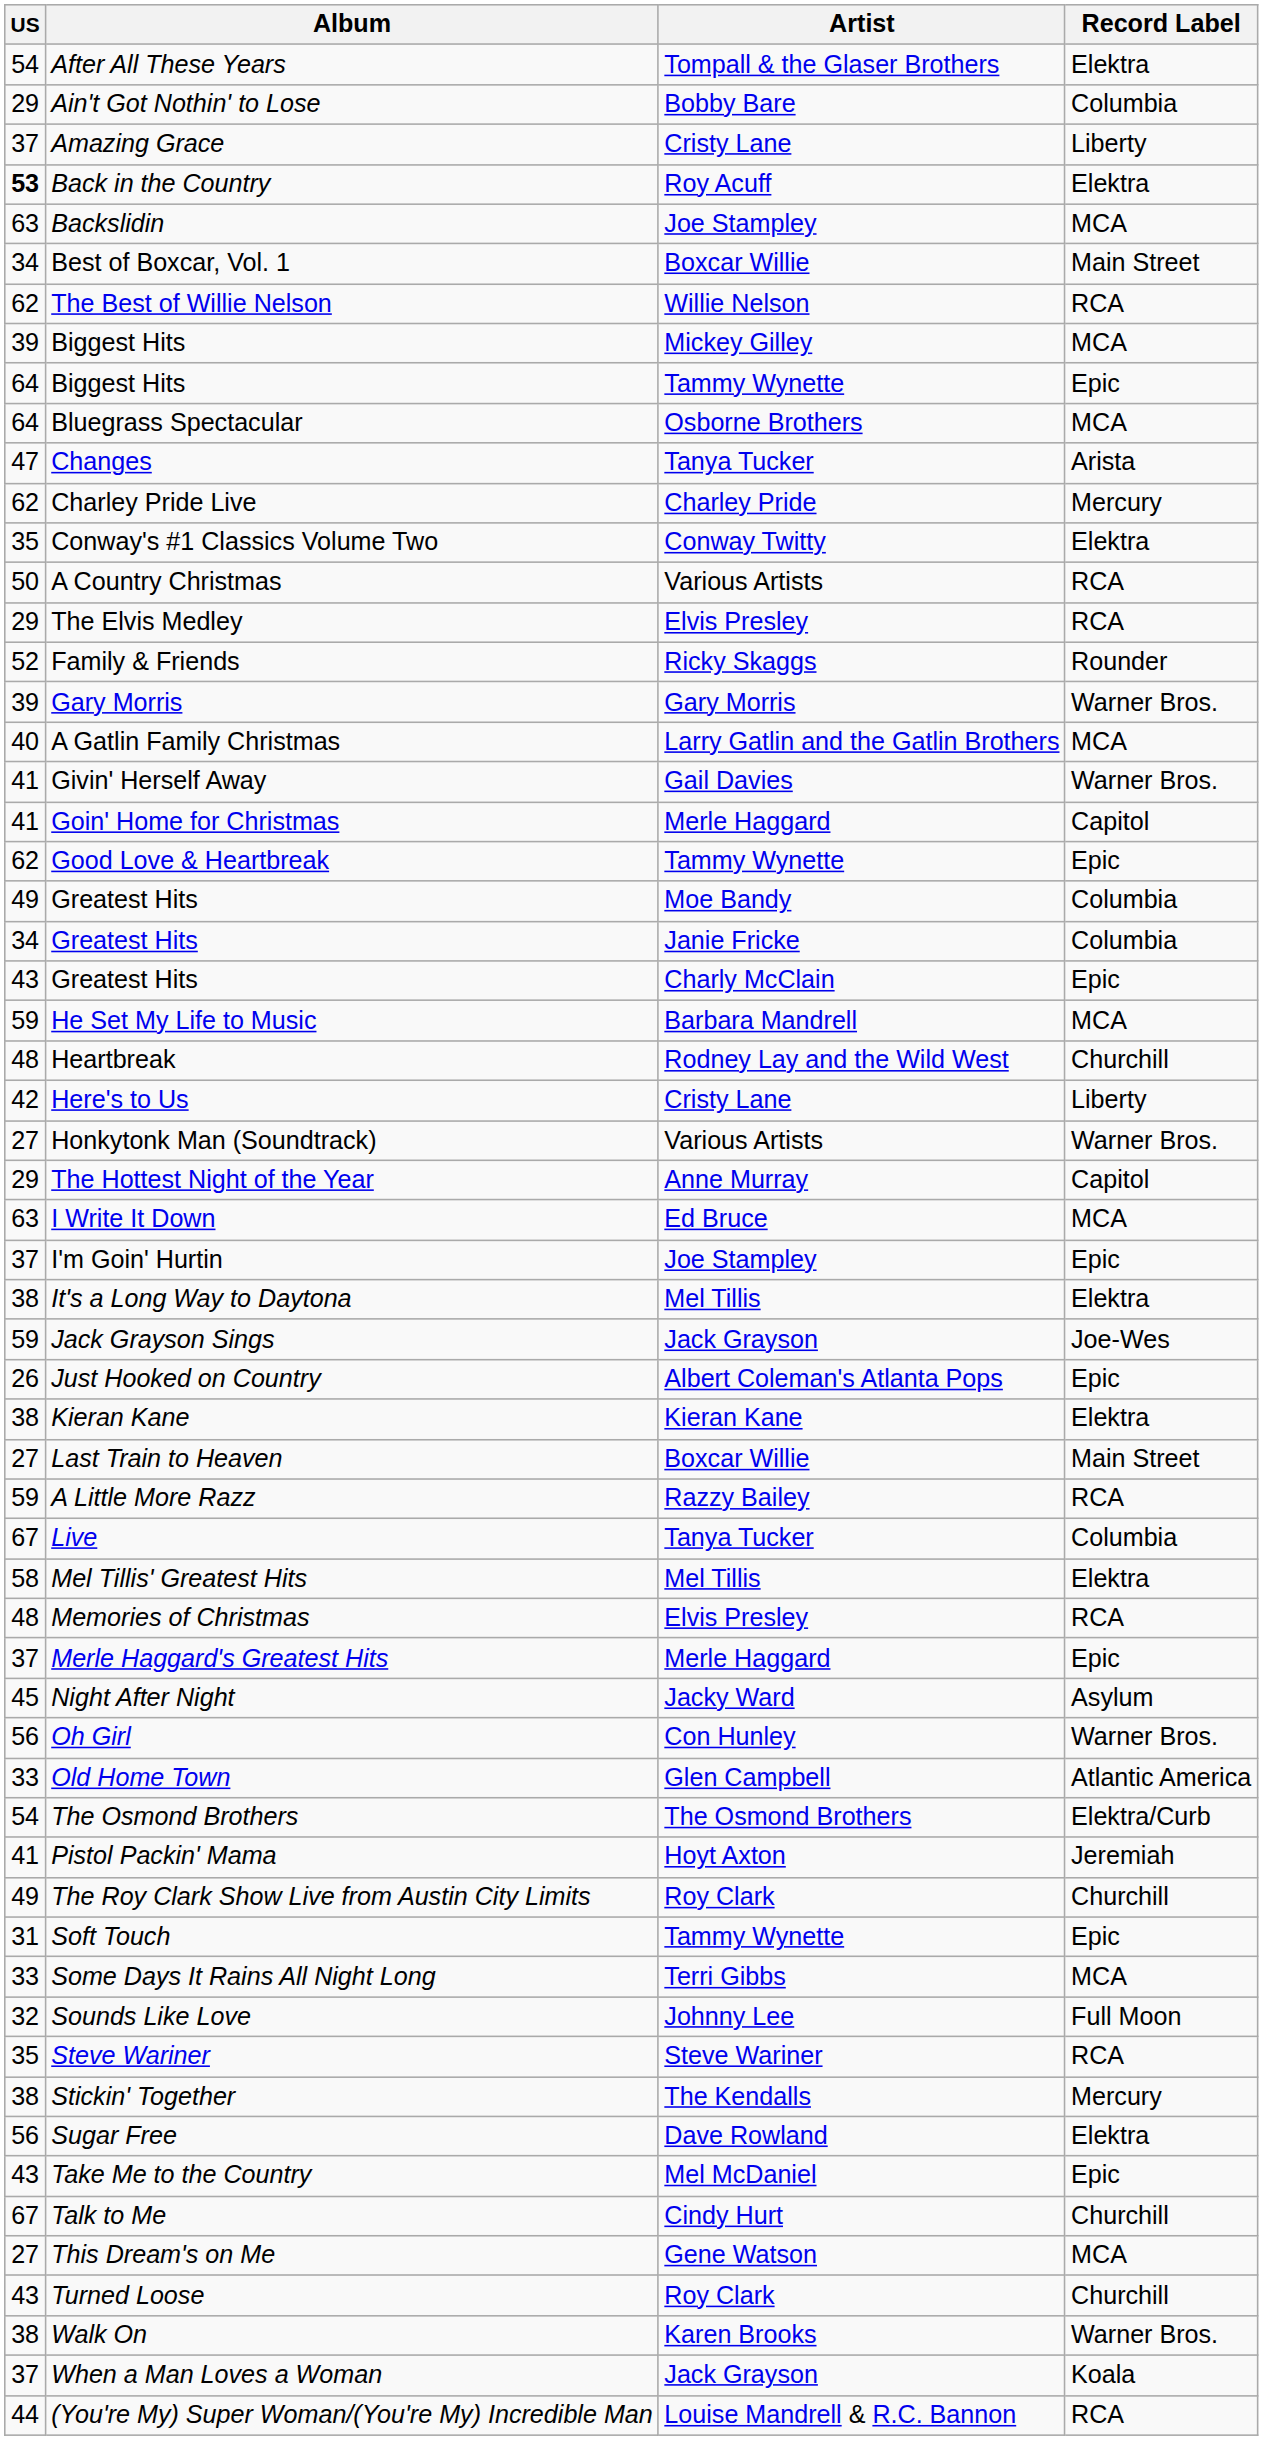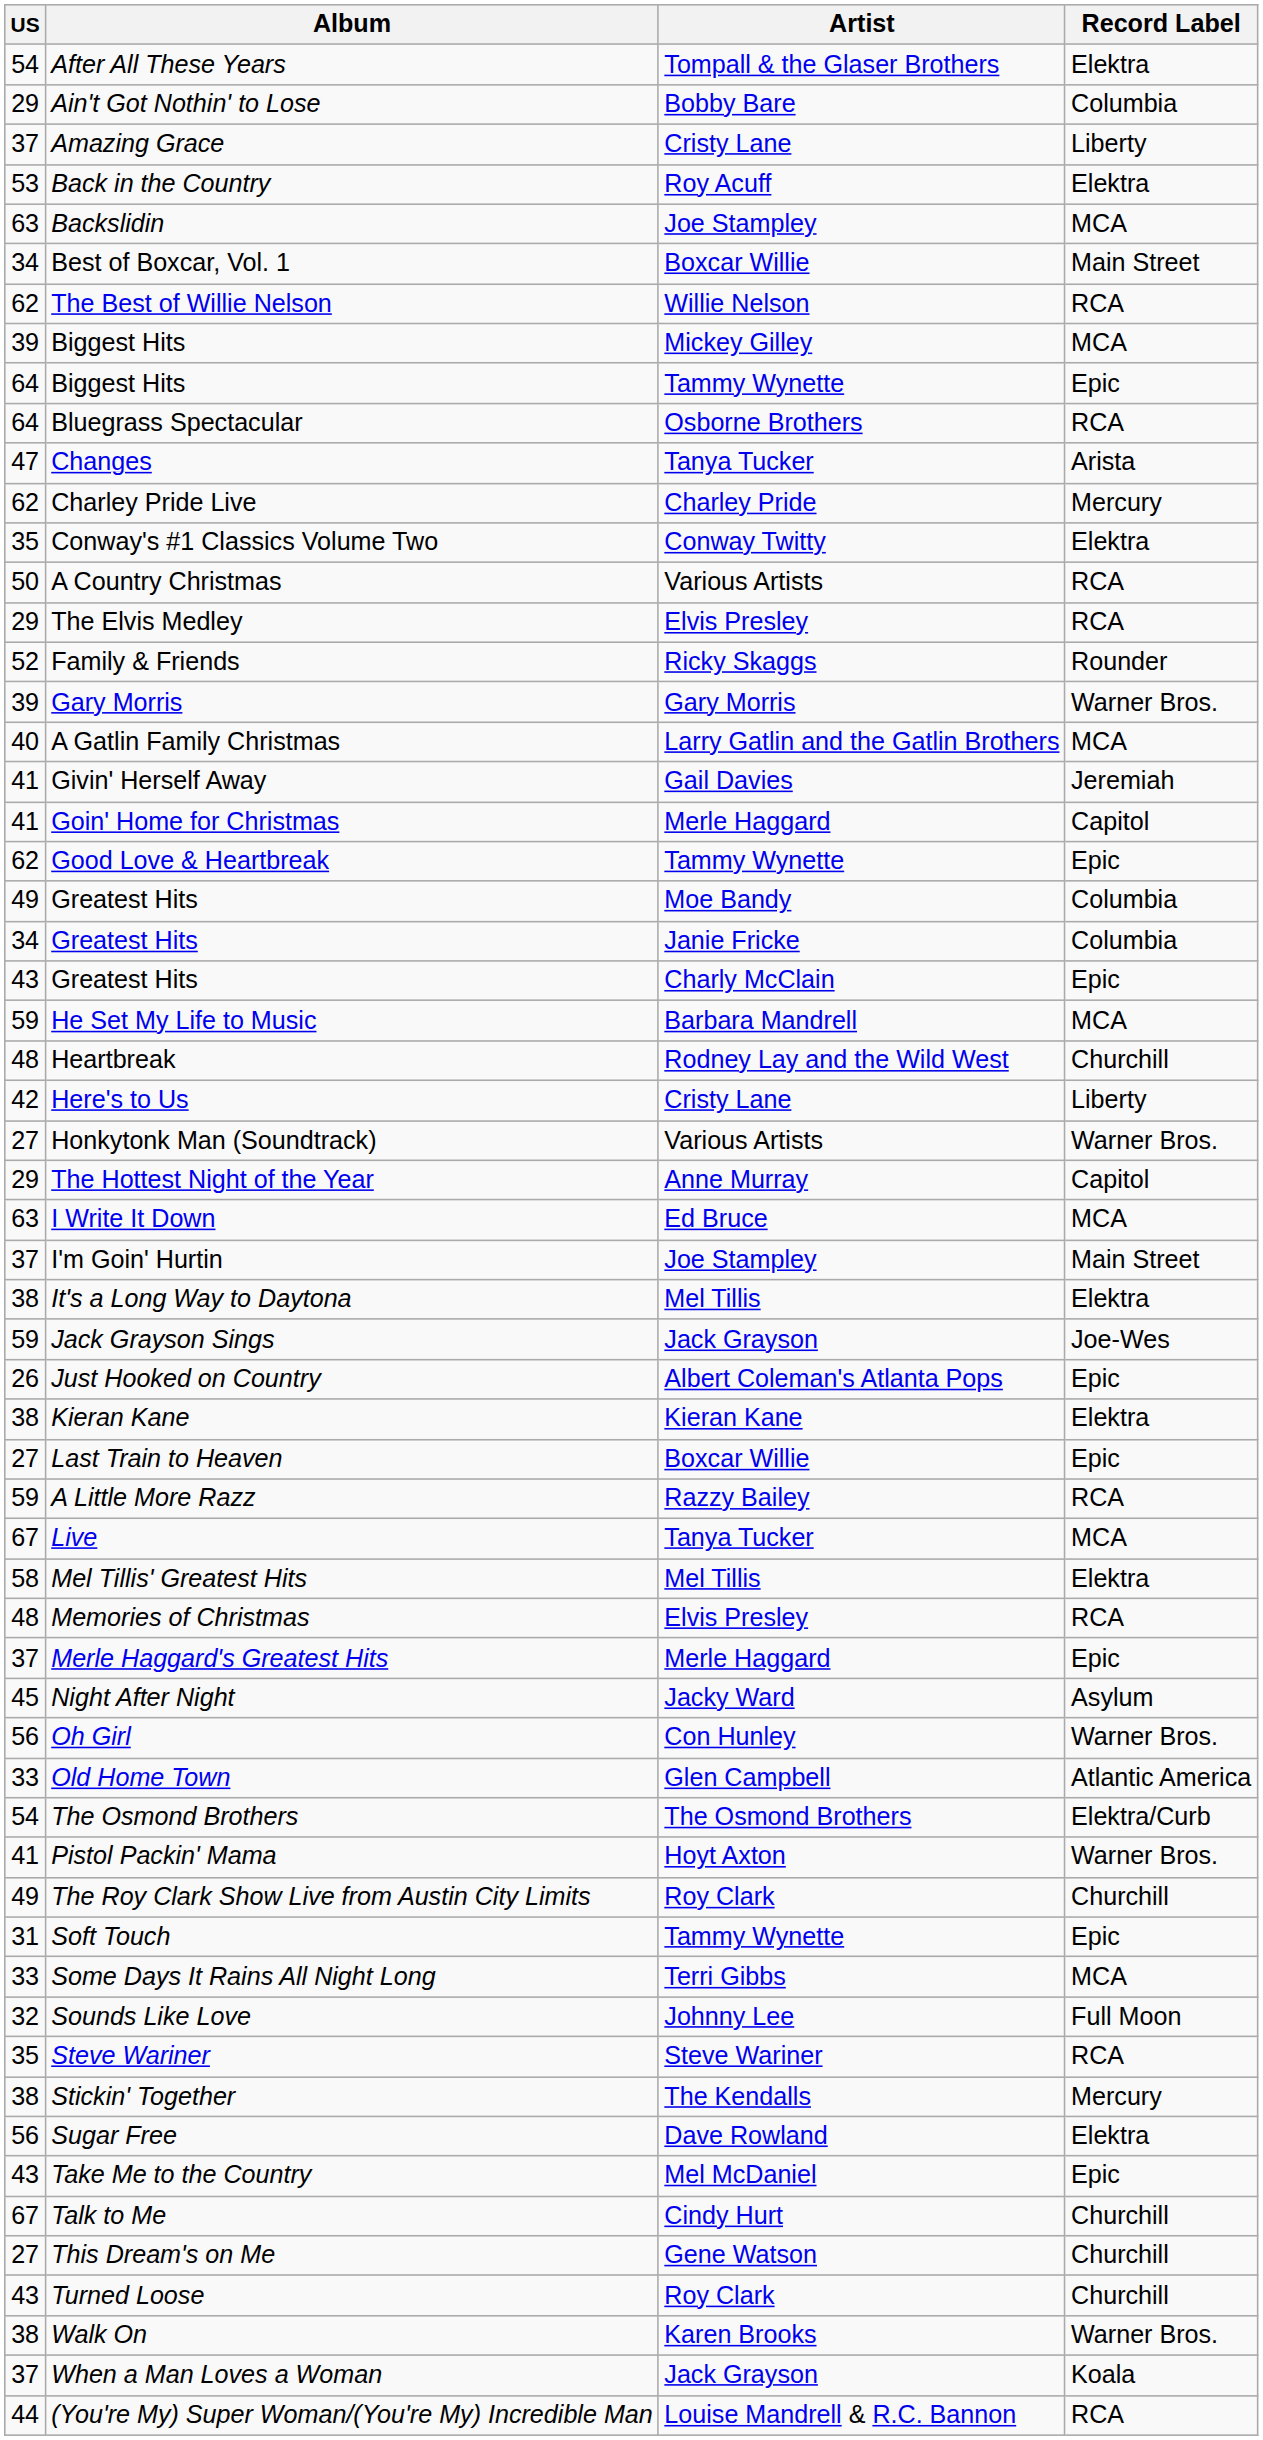 <table class="wikitable sortable">
 <tr>
 <th><small>US</small></th>
 <th>Album</th>
 <th>Artist</th>
 <th>Record Label</th>
 </tr>
 <tr>
 <td align="center">54</td>
 <td><em>After All These Years</em></td>
 <td><a href='#'>Tompall & the Glaser Brothers</a></td>
 <td>Elektra</td>
 </tr>
 <tr>
 <td align="center">29</td>
 <td><em>Ain't Got Nothin' to Lose</em></td>
 <td><a href='#'>Bobby Bare</a></td>
 <td>Columbia</td>
 </tr>
 <tr>
 <td align="center">37</td>
 <td><em>Amazing Grace</em></td>
 <td><a href='#'>Cristy Lane</a></td>
 <td>Liberty</td>
 </tr>
 <tr>
-<td align="center"><strong>53</strong></td>
+<td align="center">53</td>
 <td><em>Back in the Country</em></td>
 <td><a href='#'>Roy Acuff</a></td>
 <td>Elektra</td>
 </tr>
 <tr>
 <td align="center">63</td>
 <td><em>Backslidin<strong></td>
 <td><a href='#'>Joe Stampley</a></td>
 <td>MCA</td>
 </tr>
 <tr>
 <td align="center">34</td>
 <td></em>Best of Boxcar, Vol. 1<em></td>
 <td><a href='#'>Boxcar Willie</a></td>
 <td>Main Street</td>
 </tr>
 <tr>
 <td align="center">62</td>
 <td></em><a href='#'>The Best of Willie Nelson</a><em></td>
 <td><a href='#'>Willie Nelson</a></td>
 <td>RCA</td>
 </tr>
 <tr>
 <td align="center">39</td>
 <td></em>Biggest Hits<em></td>
 <td><a href='#'>Mickey Gilley</a></td>
 <td>MCA</td>
 </tr>
 <tr>
 <td align="center">64</td>
 <td></em>Biggest Hits<em></td>
 <td><a href='#'>Tammy Wynette</a></td>
 <td>Epic</td>
 </tr>
 <tr>
 <td align="center">64</td>
 <td></em>Bluegrass Spectacular<em></td>
 <td><a href='#'>Osborne Brothers</a></td>
-<td>MCA</td>
+<td>RCA</td>
 </tr>
 <tr>
 <td align="center">47</td>
 <td></em><a href='#'>Changes</a><em></td>
 <td><a href='#'>Tanya Tucker</a></td>
 <td>Arista</td>
 </tr>
 <tr>
 <td align="center">62</td>
 <td></em>Charley Pride Live<em></td>
 <td><a href='#'>Charley Pride</a></td>
 <td>Mercury</td>
 </tr>
 <tr>
 <td align="center">35</td>
 <td></em>Conway's #1 Classics Volume Two<em></td>
 <td><a href='#'>Conway Twitty</a></td>
 <td>Elektra</td>
 </tr>
 <tr>
 <td align="center">50</td>
 <td></em>A Country Christmas<em></td>
 <td>Various Artists</td>
 <td>RCA</td>
 </tr>
 <tr>
 <td align="center">29</td>
 <td></em>The Elvis Medley<em></td>
 <td><a href='#'>Elvis Presley</a></td>
 <td>RCA</td>
 </tr>
 <tr>
 <td align="center">52</td>
 <td></em>Family & Friends<em></td>
 <td><a href='#'>Ricky Skaggs</a></td>
 <td>Rounder</td>
 </tr>
 <tr>
 <td align="center">39</td>
 <td></em><a href='#'>Gary Morris</a><em></td>
 <td><a href='#'>Gary Morris</a></td>
 <td>Warner Bros.</td>
 </tr>
 <tr>
 <td align="center">40</td>
 <td></em>A Gatlin Family Christmas<em></td>
 <td><a href='#'>Larry Gatlin and the Gatlin Brothers</a></td>
 <td>MCA</td>
 </tr>
 <tr>
 <td align="center">41</td>
 <td></em>Givin' Herself Away<em></td>
 <td><a href='#'>Gail Davies</a></td>
-<td>Warner Bros.</td>
+<td>Jeremiah</td>
 </tr>
 <tr>
 <td align="center">41</td>
 <td></em><a href='#'>Goin' Home for Christmas</a><em></td>
 <td><a href='#'>Merle Haggard</a></td>
 <td>Capitol</td>
 </tr>
 <tr>
 <td align="center">62</td>
 <td></em><a href='#'>Good Love & Heartbreak</a><em></td>
 <td><a href='#'>Tammy Wynette</a></td>
 <td>Epic</td>
 </tr>
 <tr>
 <td align="center">49</td>
 <td></em>Greatest Hits<em></td>
 <td><a href='#'>Moe Bandy</a></td>
 <td>Columbia</td>
 </tr>
 <tr>
 <td align="center">34</td>
 <td></em><a href='#'>Greatest Hits</a><em></td>
 <td><a href='#'>Janie Fricke</a></td>
 <td>Columbia</td>
 </tr>
 <tr>
 <td align="center">43</td>
 <td></em>Greatest Hits<em></td>
 <td><a href='#'>Charly McClain</a></td>
 <td>Epic</td>
 </tr>
 <tr>
 <td align="center">59</td>
 <td></em><a href='#'>He Set My Life to Music</a><em></td>
 <td><a href='#'>Barbara Mandrell</a></td>
 <td>MCA</td>
 </tr>
 <tr>
 <td align="center">48</td>
 <td></em>Heartbreak<em></td>
 <td><a href='#'>Rodney Lay and the Wild West</a></td>
 <td>Churchill</td>
 </tr>
 <tr>
 <td align="center">42</td>
 <td></em><a href='#'>Here's to Us</a><em></td>
 <td><a href='#'>Cristy Lane</a></td>
 <td>Liberty</td>
 </tr>
 <tr>
 <td align="center">27</td>
 <td></em>Honkytonk Man (Soundtrack)<em></td>
 <td>Various Artists</td>
 <td>Warner Bros.</td>
 </tr>
 <tr>
 <td align="center">29</td>
 <td></em><a href='#'>The Hottest Night of the Year</a><em></td>
 <td><a href='#'>Anne Murray</a></td>
 <td>Capitol</td>
 </tr>
 <tr>
 <td align="center">63</td>
 <td></em><a href='#'>I Write It Down</a><em></td>
 <td><a href='#'>Ed Bruce</a></td>
 <td>MCA</td>
 </tr>
 <tr>
 <td align="center">37</td>
 <td></em>I'm Goin' Hurtin</strong></td>
 <td><a href='#'>Joe Stampley</a></td>
-<td>Epic</td>
+<td>Main Street</td>
 </tr>
 <tr>
 <td align="center">38</td>
 <td><em>It's a Long Way to Daytona</em></td>
 <td><a href='#'>Mel Tillis</a></td>
 <td>Elektra</td>
 </tr>
 <tr>
 <td align="center">59</td>
 <td><em>Jack Grayson Sings</em></td>
 <td><a href='#'>Jack Grayson</a></td>
 <td>Joe-Wes</td>
 </tr>
 <tr>
 <td align="center">26</td>
 <td><em>Just Hooked on Country</em></td>
 <td><a href='#'>Albert Coleman's Atlanta Pops</a></td>
 <td>Epic</td>
 </tr>
 <tr>
 <td align="center">38</td>
 <td><em>Kieran Kane</em></td>
 <td><a href='#'>Kieran Kane</a></td>
 <td>Elektra</td>
 </tr>
 <tr>
 <td align="center">27</td>
 <td><em>Last Train to Heaven</em></td>
 <td><a href='#'>Boxcar Willie</a></td>
-<td>Main Street</td>
+<td>Epic</td>
 </tr>
 <tr>
 <td align="center">59</td>
 <td><em>A Little More Razz</em></td>
 <td><a href='#'>Razzy Bailey</a></td>
 <td>RCA</td>
 </tr>
 <tr>
 <td align="center">67</td>
 <td><em><a href='#'>Live</a></em></td>
 <td><a href='#'>Tanya Tucker</a></td>
-<td>Columbia</td>
+<td>MCA</td>
 </tr>
 <tr>
 <td align="center">58</td>
 <td><em>Mel Tillis' Greatest Hits</em></td>
 <td><a href='#'>Mel Tillis</a></td>
 <td>Elektra</td>
 </tr>
 <tr>
 <td align="center">48</td>
 <td><em>Memories of Christmas</em></td>
 <td><a href='#'>Elvis Presley</a></td>
 <td>RCA</td>
 </tr>
 <tr>
 <td align="center">37</td>
 <td><em><a href='#'>Merle Haggard's Greatest Hits</a></em></td>
 <td><a href='#'>Merle Haggard</a></td>
 <td>Epic</td>
 </tr>
 <tr>
 <td align="center">45</td>
 <td><em>Night After Night</em></td>
 <td><a href='#'>Jacky Ward</a></td>
 <td>Asylum</td>
 </tr>
 <tr>
 <td align="center">56</td>
 <td><em><a href='#'>Oh Girl</a></em></td>
 <td><a href='#'>Con Hunley</a></td>
 <td>Warner Bros.</td>
 </tr>
 <tr>
 <td align="center">33</td>
 <td><em><a href='#'>Old Home Town</a></em></td>
 <td><a href='#'>Glen Campbell</a></td>
 <td>Atlantic America</td>
 </tr>
 <tr>
 <td align="center">54</td>
 <td><em>The Osmond Brothers</em></td>
 <td><a href='#'>The Osmond Brothers</a></td>
 <td>Elektra/Curb</td>
 </tr>
 <tr>
 <td align="center">41</td>
 <td><em>Pistol Packin' Mama</em></td>
 <td><a href='#'>Hoyt Axton</a></td>
-<td>Jeremiah</td>
+<td>Warner Bros.</td>
 </tr>
 <tr>
 <td align="center">49</td>
 <td><em>The Roy Clark Show Live from Austin City Limits</em></td>
 <td><a href='#'>Roy Clark</a></td>
 <td>Churchill</td>
 </tr>
 <tr>
 <td align="center">31</td>
 <td><em>Soft Touch</em></td>
 <td><a href='#'>Tammy Wynette</a></td>
 <td>Epic</td>
 </tr>
 <tr>
 <td align="center">33</td>
 <td><em>Some Days It Rains All Night Long</em></td>
 <td><a href='#'>Terri Gibbs</a></td>
 <td>MCA</td>
 </tr>
 <tr>
 <td align="center">32</td>
 <td><em>Sounds Like Love</em></td>
 <td><a href='#'>Johnny Lee</a></td>
 <td>Full Moon</td>
 </tr>
 <tr>
 <td align="center">35</td>
 <td><em><a href='#'>Steve Wariner</a></em></td>
 <td><a href='#'>Steve Wariner</a></td>
 <td>RCA</td>
 </tr>
 <tr>
 <td align="center">38</td>
 <td><em>Stickin' Together</em></td>
 <td><a href='#'>The Kendalls</a></td>
 <td>Mercury</td>
 </tr>
 <tr>
 <td align="center">56</td>
 <td><em>Sugar Free</em></td>
 <td><a href='#'>Dave Rowland</a></td>
 <td>Elektra</td>
 </tr>
 <tr>
 <td align="center">43</td>
 <td><em>Take Me to the Country</em></td>
 <td><a href='#'>Mel McDaniel</a></td>
 <td>Epic</td>
 </tr>
 <tr>
 <td align="center">67</td>
 <td><em>Talk to Me</em></td>
 <td><a href='#'>Cindy Hurt</a></td>
 <td>Churchill</td>
 </tr>
 <tr>
 <td align="center">27</td>
 <td><em>This Dream's on Me</em></td>
 <td><a href='#'>Gene Watson</a></td>
-<td>MCA</td>
+<td>Churchill</td>
 </tr>
 <tr>
 <td align="center">43</td>
 <td><em>Turned Loose</em></td>
 <td><a href='#'>Roy Clark</a></td>
 <td>Churchill</td>
 </tr>
 <tr>
 <td align="center">38</td>
 <td><em>Walk On</em></td>
 <td><a href='#'>Karen Brooks</a></td>
 <td>Warner Bros.</td>
 </tr>
 <tr>
 <td align="center">37</td>
 <td><em>When a Man Loves a Woman</em></td>
 <td><a href='#'>Jack Grayson</a></td>
 <td>Koala</td>
 </tr>
 <tr>
 <td align="center">44</td>
 <td><em>(You're My) Super Woman/(You're My) Incredible Man</em></td>
 <td><a href='#'>Louise Mandrell</a> & <a href='#'>R.C. Bannon</a></td>
 <td>RCA</td>
 </tr>
 </table>
